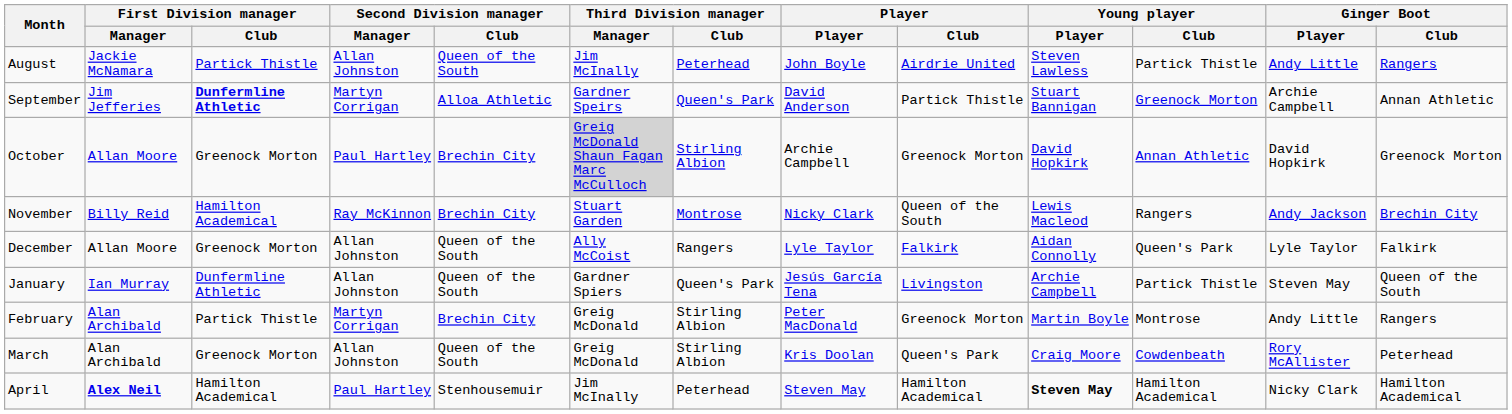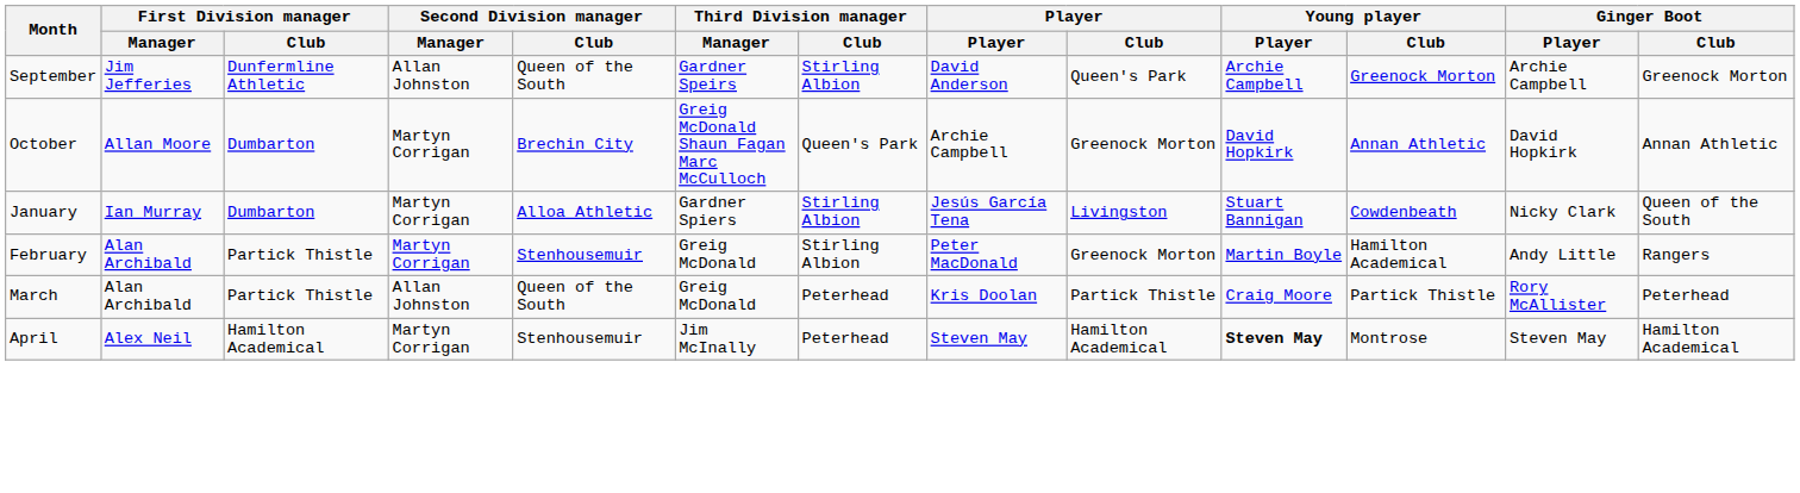 <table class="wikitable" style="font-size:87%">
 <tr>
 <th rowspan="2">Month</th>
 <th colspan="2">First Division manager</th>
 <th colspan="2">Second Division manager</th>
 <th colspan="2">Third Division manager</th>
 <th colspan="2">Player</th>
 <th colspan="2">Young player</th>
 <th colspan="2">Ginger Boot</th>
 </tr>
 <tr>
 <th>Manager</th>
 <th>Club</th>
 <th>Manager</th>
 <th>Club</th>
 <th>Manager</th>
 <th>Club</th>
 <th>Player</th>
 <th>Club</th>
 <th>Player</th>
 <th>Club</th>
 <th>Player</th>
 <th>Club</th>
 </tr>
 <tr>
-<td>August</td>
-<td> <a href='#'>Jackie McNamara</a></td>
-<td><a href='#'>Partick Thistle</a></td>
-<td> <a href='#'>Allan Johnston</a></td>
-<td><a href='#'>Queen of the South</a></td>
-<td> <a href='#'>Jim McInally</a></td>
-<td><a href='#'>Peterhead</a></td>
-<td> <a href='#'>John Boyle</a></td>
-<td><a href='#'>Airdrie United</a></td>
-<td> <a href='#'>Steven Lawless</a></td>
-<td>Partick Thistle</td>
-<td> <a href='#'>Andy Little</a></td>
-<td><a href='#'>Rangers</a></td>
-</tr>
-<tr>
 <td>September</td>
 <td> <a href='#'>Jim Jefferies</a></td>
-<td><strong><a href='#'>Dunfermline Athletic</a></strong></td>
-<td> <a href='#'>Martyn Corrigan</a></td>
-<td><a href='#'>Alloa Athletic</a></td>
+<td><a href='#'>Dunfermline Athletic</a></td>
+<td> Allan Johnston</td>
+<td>Queen of the South</td>
 <td> <a href='#'>Gardner Speirs</a></td>
-<td><a href='#'>Queen's Park</a></td>
+<td><a href='#'>Stirling Albion</a></td>
 <td> <a href='#'>David Anderson</a></td>
-<td>Partick Thistle</td>
-<td> <a href='#'>Stuart Bannigan</a></td>
+<td>Queen's Park</td>
+<td> <a href='#'>Archie Campbell</a></td>
 <td><a href='#'>Greenock Morton</a></td>
 <td> Archie Campbell</td>
-<td>Annan Athletic</td>
+<td>Greenock Morton</td>
 </tr>
 <tr>
 <td>October</td>
 <td> <a href='#'>Allan Moore</a></td>
-<td>Greenock Morton</td>
-<td> <a href='#'>Paul Hartley</a></td>
+<td><a href='#'>Dumbarton</a></td>
+<td> Martyn Corrigan</td>
 <td><a href='#'>Brechin City</a></td>
-<td style="background: lightgrey;"> <a href='#'>Greig McDonald</a><br> <a href='#'>Shaun Fagan</a><br> <a href='#'>Marc McCulloch</a></td>
-<td><a href='#'>Stirling Albion</a></td>
+<td> <a href='#'>Greig McDonald</a><br> <a href='#'>Shaun Fagan</a><br> <a href='#'>Marc McCulloch</a></td>
+<td>Queen's Park</td>
 <td> Archie Campbell</td>
 <td>Greenock Morton</td>
 <td> <a href='#'>David Hopkirk</a></td>
 <td><a href='#'>Annan Athletic</a></td>
 <td> David Hopkirk</td>
-<td>Greenock Morton</td>
-</tr>
-<tr>
-<td>November</td>
-<td> <a href='#'>Billy Reid</a></td>
-<td><a href='#'>Hamilton Academical</a></td>
-<td> <a href='#'>Ray McKinnon</a></td>
-<td><a href='#'>Brechin City</a></td>
-<td> <a href='#'>Stuart Garden</a></td>
-<td><a href='#'>Montrose</a></td>
-<td> <a href='#'>Nicky Clark</a></td>
-<td>Queen of the South</td>
-<td> <a href='#'>Lewis Macleod</a></td>
-<td>Rangers</td>
-<td> <a href='#'>Andy Jackson</a></td>
-<td><a href='#'>Brechin City</a></td>
-</tr>
-<tr>
-<td>December</td>
-<td> Allan Moore</td>
-<td>Greenock Morton</td>
-<td> Allan Johnston</td>
-<td>Queen of the South</td>
-<td> <a href='#'>Ally McCoist</a></td>
-<td>Rangers</td>
-<td> <a href='#'>Lyle Taylor</a></td>
-<td><a href='#'>Falkirk</a></td>
-<td> <a href='#'>Aidan Connolly</a></td>
-<td>Queen's Park</td>
-<td> Lyle Taylor</td>
-<td>Falkirk</td>
+<td>Annan Athletic</td>
 </tr>
 <tr>
 <td>January</td>
 <td> <a href='#'>Ian Murray</a></td>
-<td><a href='#'>Dunfermline Athletic</a></td>
-<td> Allan Johnston</td>
-<td>Queen of the South</td>
+<td><a href='#'>Dumbarton</a></td>
+<td> Martyn Corrigan</td>
+<td><a href='#'>Alloa Athletic</a></td>
 <td> Gardner Spiers</td>
-<td>Queen's Park</td>
+<td><a href='#'>Stirling Albion</a></td>
 <td> <a href='#'>Jesús García Tena</a></td>
 <td><a href='#'>Livingston</a></td>
-<td> <a href='#'>Archie Campbell</a></td>
-<td>Partick Thistle</td>
-<td> Steven May</td>
+<td> <a href='#'>Stuart Bannigan</a></td>
+<td><a href='#'>Cowdenbeath</a></td>
+<td> Nicky Clark</td>
 <td>Queen of the South</td>
 </tr>
 <tr>
 <td>February</td>
 <td> <a href='#'>Alan Archibald</a></td>
 <td>Partick Thistle</td>
 <td> <a href='#'>Martyn Corrigan</a></td>
-<td><a href='#'>Brechin City</a></td>
+<td><a href='#'>Stenhousemuir</a></td>
 <td> Greig McDonald</td>
 <td>Stirling Albion</td>
 <td> <a href='#'>Peter MacDonald</a></td>
 <td>Greenock Morton</td>
 <td> <a href='#'>Martin Boyle</a></td>
-<td>Montrose</td>
+<td>Hamilton Academical</td>
 <td> Andy Little</td>
 <td>Rangers</td>
 </tr>
 <tr>
 <td>March</td>
 <td> Alan Archibald</td>
-<td>Greenock Morton</td>
+<td>Partick Thistle</td>
 <td> Allan Johnston</td>
 <td>Queen of the South</td>
 <td> Greig McDonald</td>
-<td>Stirling Albion</td>
+<td>Peterhead</td>
 <td> <a href='#'>Kris Doolan</a></td>
-<td>Queen's Park</td>
+<td>Partick Thistle</td>
 <td> <a href='#'>Craig Moore</a></td>
-<td><a href='#'>Cowdenbeath</a></td>
+<td>Partick Thistle</td>
 <td> <a href='#'>Rory McAllister</a></td>
 <td>Peterhead</td>
 </tr>
 <tr>
 <td>April</td>
-<td><strong> <a href='#'>Alex Neil</a></strong></td>
+<td> <a href='#'>Alex Neil</a></td>
 <td>Hamilton Academical</td>
-<td> <a href='#'>Paul Hartley</a></td>
+<td> Martyn Corrigan</td>
 <td>Stenhousemuir</td>
 <td> Jim McInally</td>
 <td>Peterhead</td>
 <td> <a href='#'>Steven May</a></td>
 <td>Hamilton Academical</td>
 <td><strong> Steven May</strong></td>
-<td>Hamilton Academical</td>
-<td> Nicky Clark</td>
+<td>Montrose</td>
+<td> Steven May</td>
 <td>Hamilton Academical</td>
 </tr>
 </table>
